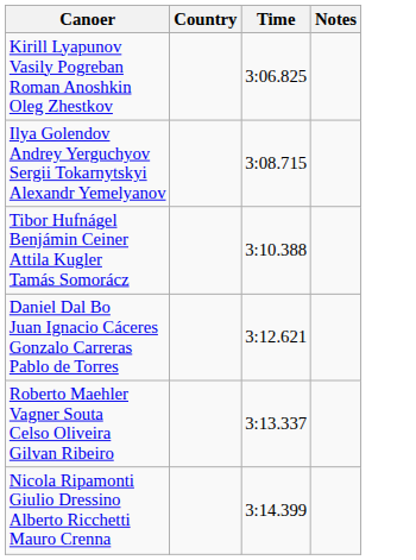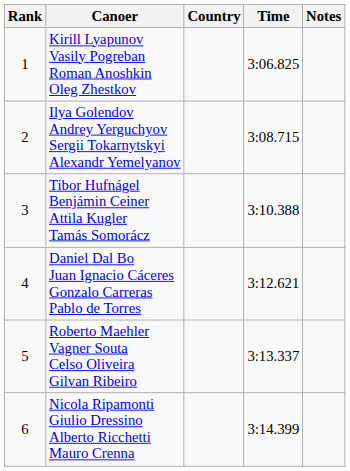 <table class="wikitable" style="text-align:center;">
 <tr>
+<th>Rank</th>
 <th>Canoer</th>
 <th>Country</th>
 <th>Time</th>
 <th>Notes</th>
 </tr>
 <tr>
+<td>1</td>
 <td align="left"><a href='#'>Kirill Lyapunov</a><br><a href='#'>Vasily Pogreban</a><br><a href='#'>Roman Anoshkin</a><br><a href='#'>Oleg Zhestkov</a></td>
 <td align="left"></td>
 <td>3:06.825</td>
 <td></td>
 </tr>
 <tr>
+<td>2</td>
 <td align="left"><a href='#'>Ilya Golendov</a><br><a href='#'>Andrey Yerguchyov</a><br><a href='#'>Sergii Tokarnytskyi</a><br><a href='#'>Alexandr Yemelyanov</a></td>
 <td align="left"></td>
 <td>3:08.715</td>
 <td></td>
 </tr>
 <tr>
+<td>3</td>
 <td align="left"><a href='#'>Tibor Hufnágel</a><br><a href='#'>Benjámin Ceiner</a><br><a href='#'>Attila Kugler</a><br><a href='#'>Tamás Somorácz</a></td>
 <td align="left"></td>
 <td>3:10.388</td>
 <td></td>
 </tr>
 <tr>
+<td>4</td>
 <td align="left"><a href='#'>Daniel Dal Bo</a><br><a href='#'>Juan Ignacio Cáceres</a><br><a href='#'>Gonzalo Carreras</a><br><a href='#'>Pablo de Torres</a></td>
 <td align="left"></td>
 <td>3:12.621</td>
 <td></td>
 </tr>
 <tr>
+<td>5</td>
 <td align="left"><a href='#'>Roberto Maehler</a><br><a href='#'>Vagner Souta</a><br><a href='#'>Celso Oliveira</a><br><a href='#'>Gilvan Ribeiro</a></td>
 <td align="left"></td>
 <td>3:13.337</td>
 <td></td>
 </tr>
 <tr>
+<td>6</td>
 <td align="left"><a href='#'>Nicola Ripamonti</a><br><a href='#'>Giulio Dressino</a><br><a href='#'>Alberto Ricchetti</a><br><a href='#'>Mauro Crenna</a></td>
 <td align="left"></td>
 <td>3:14.399</td>
 <td></td>
 </tr>
 </table>
